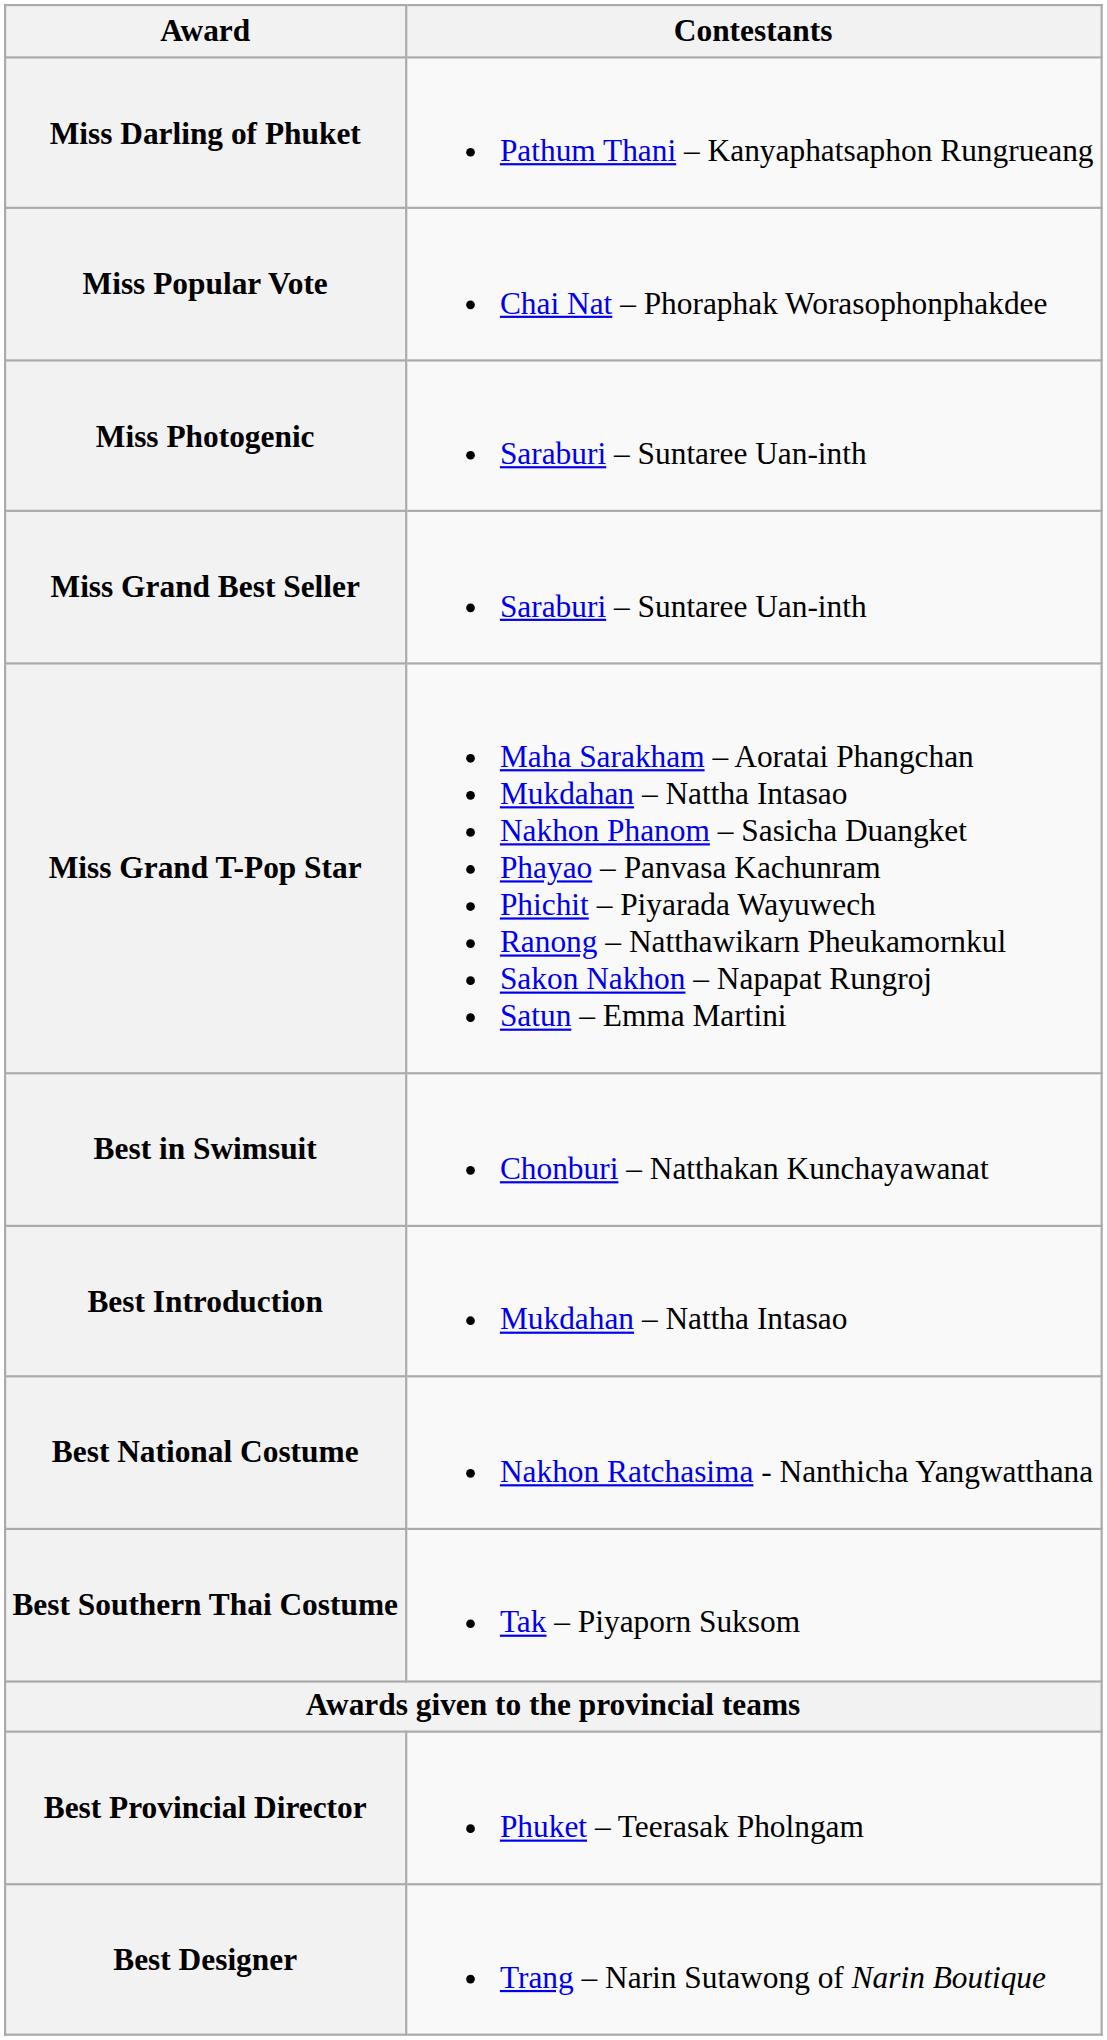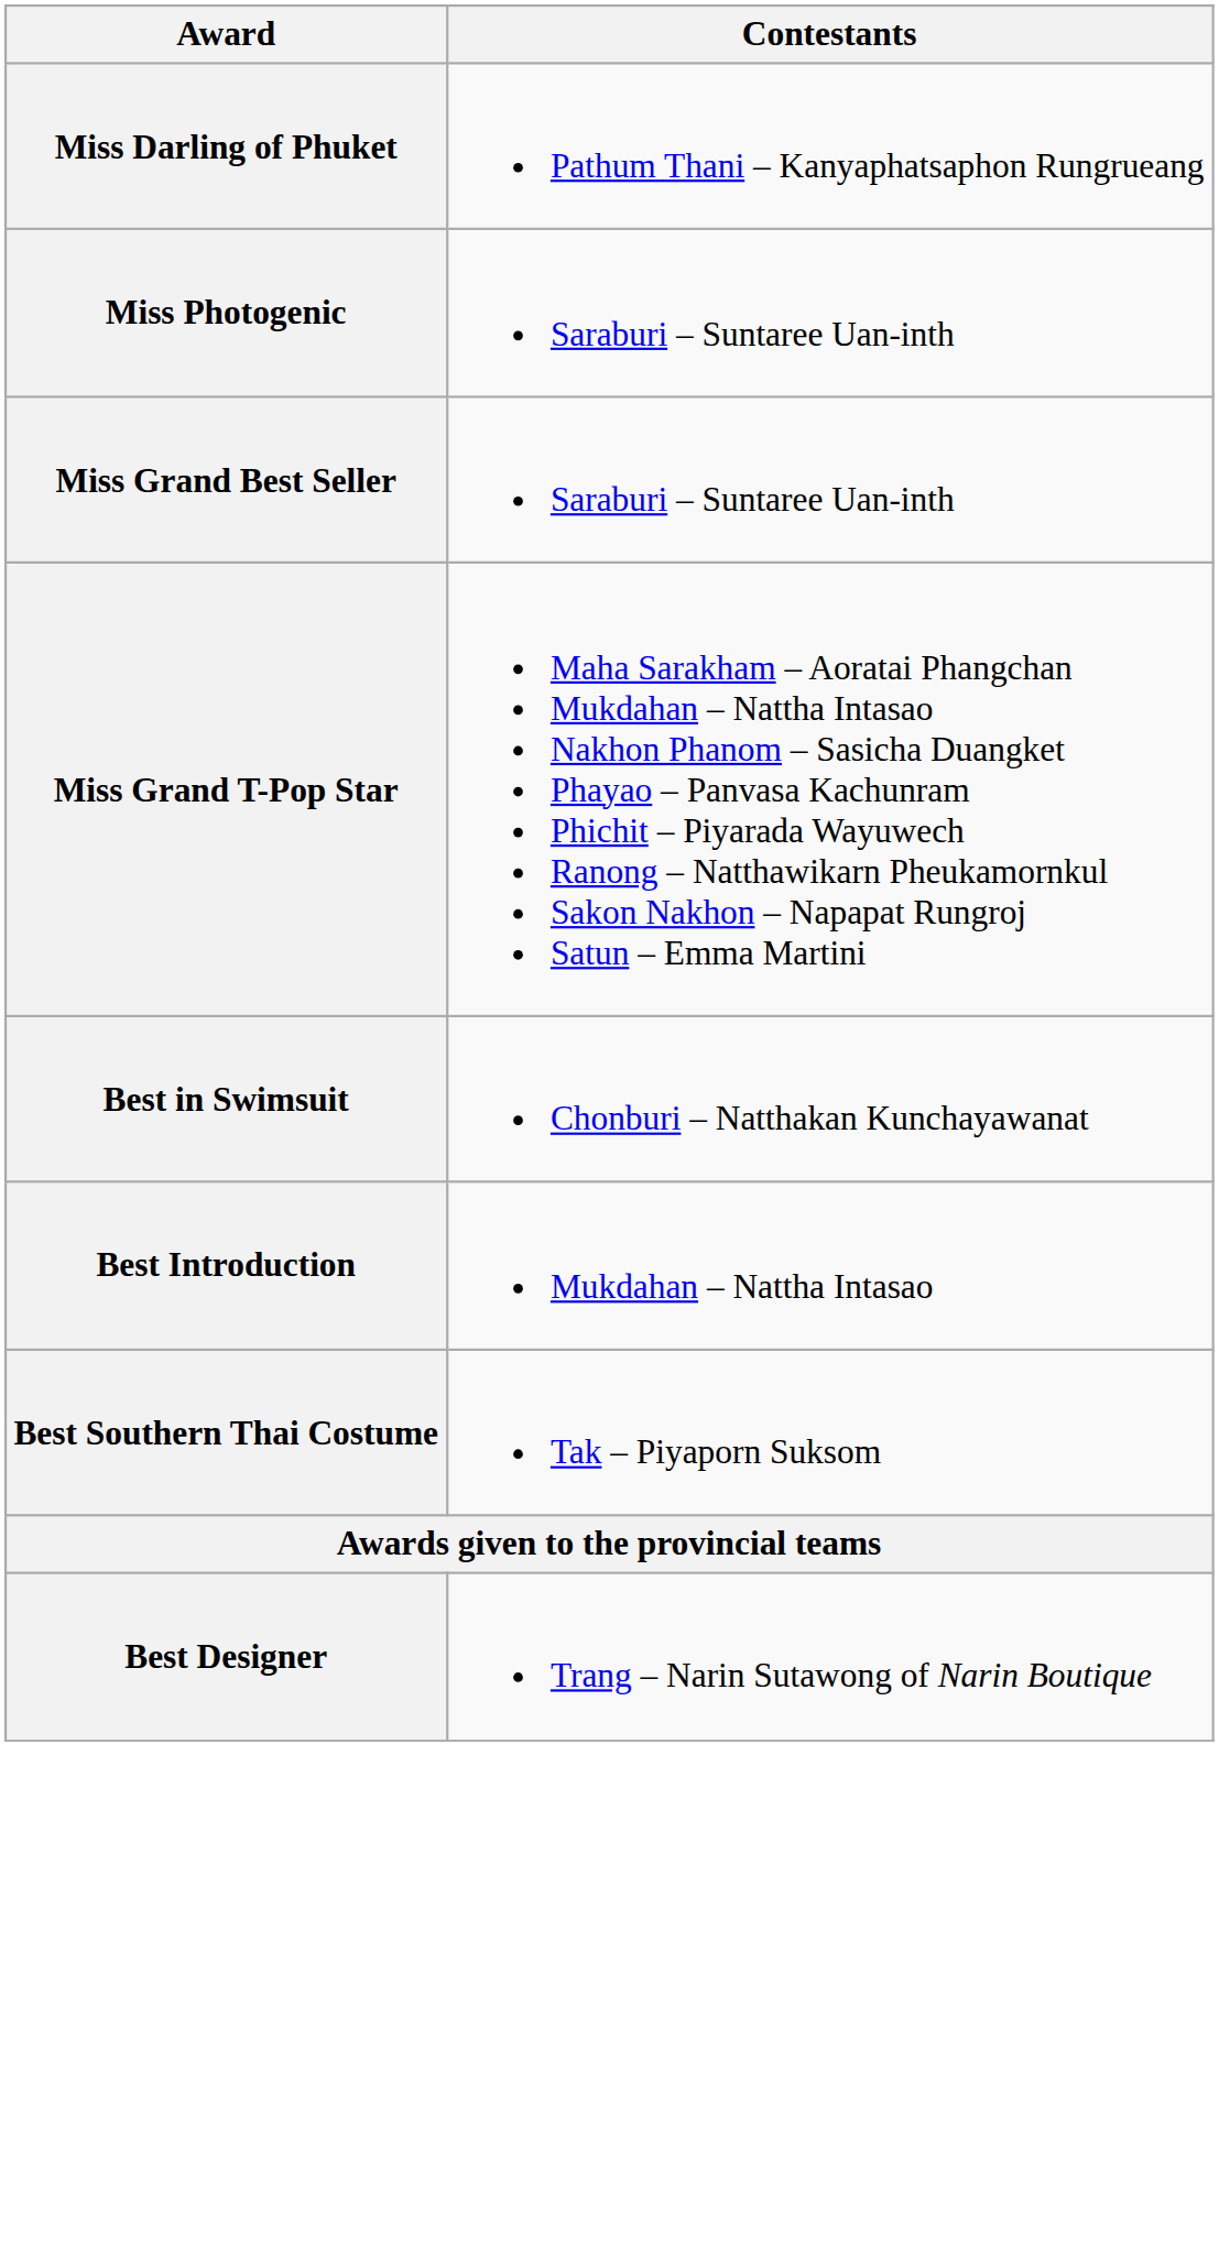 <table class="wikitable" style="font-size: 90%;">
 <tr>
 <th>Award</th>
 <th>Contestants</th>
 </tr>
 <tr>
 <th>Miss Darling of Phuket</th>
 <td><br><ul><li><a href='#'>Pathum Thani</a> – Kanyaphatsaphon Rungrueang</li></ul></td>
-</tr>
-<tr>
-<th>Miss Popular Vote</th>
-<td><br><ul><li><a href='#'>Chai Nat</a> – Phoraphak Worasophonphakdee</li></ul></td>
 </tr>
 <tr>
 <th>Miss Photogenic</th>
 <td><br><ul><li><a href='#'>Saraburi</a> – Suntaree Uan-inth</li></ul></td>
 </tr>
 <tr>
 <th>Miss Grand Best Seller</th>
 <td><br><ul><li><a href='#'>Saraburi</a> – Suntaree Uan-inth</li></ul></td>
 </tr>
 <tr>
 <th>Miss Grand T-Pop Star</th>
 <td><br><ul><li><a href='#'>Maha Sarakham</a> – Aoratai Phangchan</li><li><a href='#'>Mukdahan</a> – Nattha Intasao</li><li><a href='#'>Nakhon Phanom</a> – Sasicha Duangket</li><li><a href='#'>Phayao</a> – Panvasa Kachunram</li><li><a href='#'>Phichit</a> – Piyarada Wayuwech</li><li><a href='#'>Ranong</a> – Natthawikarn Pheukamornkul</li><li><a href='#'>Sakon Nakhon</a> – Napapat Rungroj</li><li><a href='#'>Satun</a> – Emma Martini</li></ul></td>
 </tr>
 <tr>
 <th>Best in Swimsuit</th>
 <td><br><ul><li><a href='#'>Chonburi</a> – Natthakan Kunchayawanat</li></ul></td>
 </tr>
 <tr>
 <th>Best Introduction</th>
 <td><br><ul><li><a href='#'>Mukdahan</a> – Nattha Intasao</li></ul></td>
 </tr>
 <tr>
-<th>Best National Costume</th>
-<td><br><ul><li><a href='#'>Nakhon Ratchasima</a> - Nanthicha Yangwatthana</li></ul></td>
-</tr>
-<tr>
 <th>Best Southern Thai Costume</th>
 <td><br><ul><li><a href='#'>Tak</a> – Piyaporn Suksom</li></ul></td>
 </tr>
 <tr>
 <th colspan=2>Awards given to the provincial teams</th>
 </tr>
 <tr>
-<th>Best Provincial Director</th>
-<td><br><ul><li><a href='#'>Phuket</a> – Teerasak Pholngam</li></ul></td>
-</tr>
-<tr>
 <th>Best Designer</th>
 <td><br><ul><li><a href='#'>Trang</a> – Narin Sutawong of <em>Narin Boutique</em></li></ul></td>
 </tr>
 </table>
